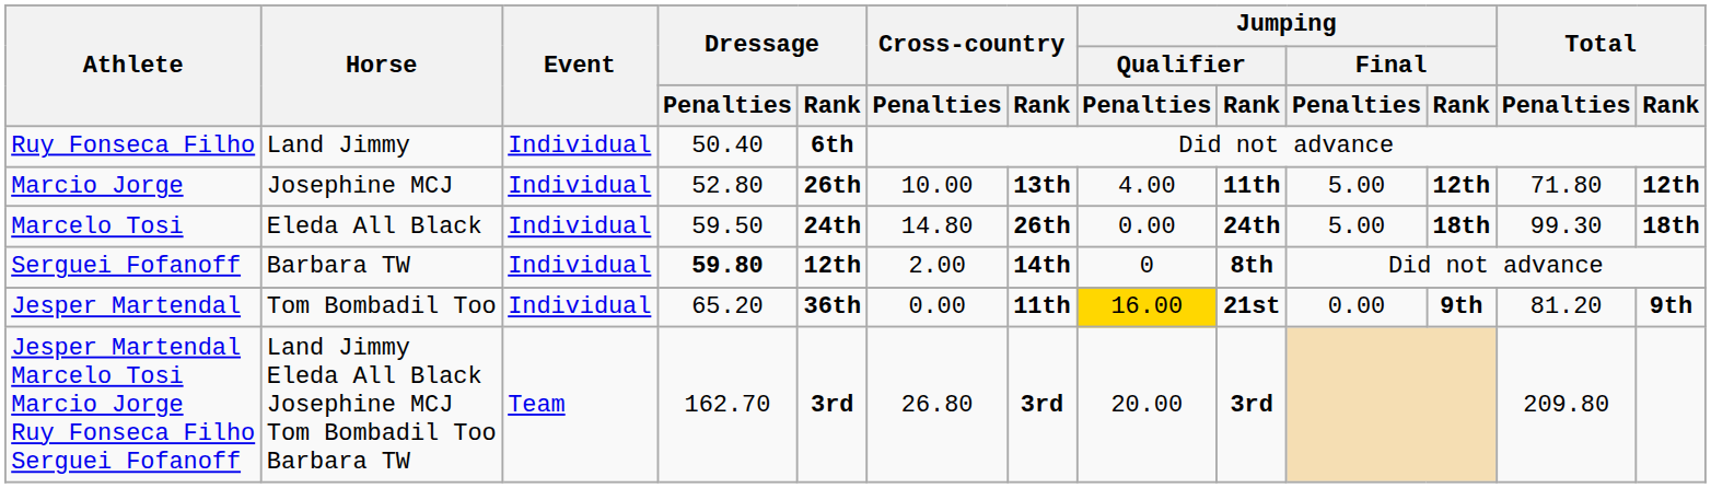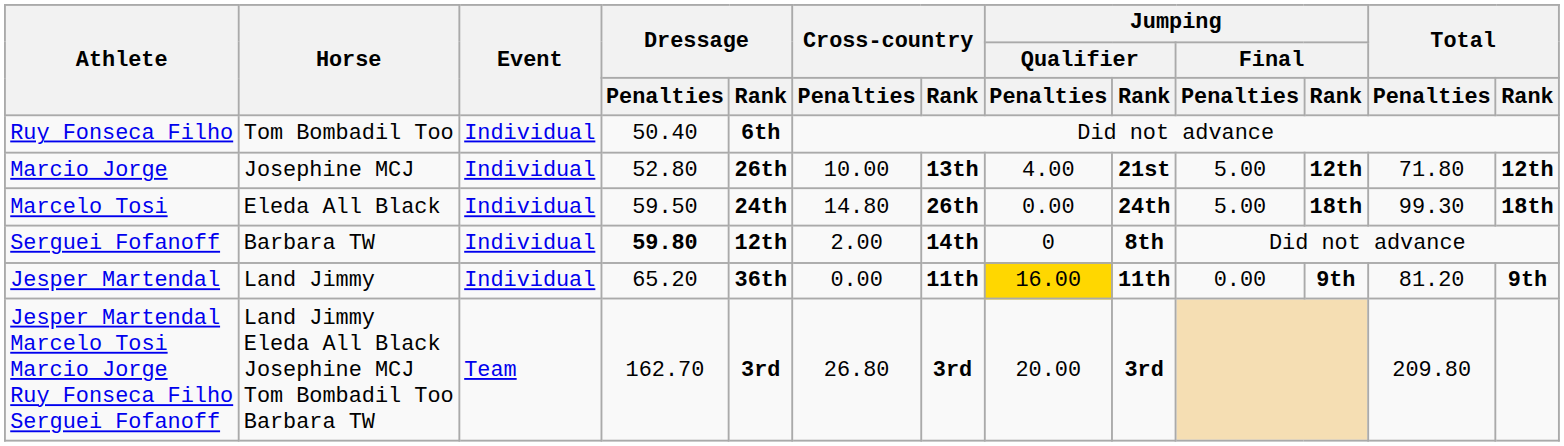 <table class="wikitable" style="font-size:90%">
 <tr>
 <th rowspan=3>Athlete</th>
 <th rowspan=3>Horse</th>
 <th rowspan=3>Event</th>
 <th colspan=2 rowspan=2>Dressage</th>
 <th colspan=2 rowspan=2>Cross-country</th>
 <th colspan=4>Jumping</th>
 <th colspan=2 rowspan=2>Total</th>
 </tr>
 <tr>
 <th colspan=2>Qualifier</th>
 <th colspan=2>Final</th>
 </tr>
 <tr>
 <th>Penalties</th>
 <th>Rank</th>
 <th>Penalties</th>
 <th>Rank</th>
 <th>Penalties</th>
 <th>Rank</th>
 <th>Penalties</th>
 <th>Rank</th>
 <th>Penalties</th>
 <th>Rank</th>
 </tr>
 <tr>
 <td><a href='#'>Ruy Fonseca Filho</a></td>
-<td>Land Jimmy</td>
+<td>Tom Bombadil Too</td>
 <td><a href='#'>Individual</a></td>
 <td align=center>50.40</td>
 <td align=center><strong>6th</strong></td>
 <td align=center colspan="8">Did not advance</td>
 </tr>
 <tr>
 <td><a href='#'>Marcio Jorge</a></td>
 <td>Josephine MCJ</td>
 <td><a href='#'>Individual</a></td>
 <td align=center>52.80</td>
 <td align=center><strong>26th</strong></td>
 <td align=center>10.00</td>
 <td align=center><strong>13th</strong></td>
 <td align=center>4.00</td>
-<td align=center><strong>11th</strong></td>
+<td align=center><strong>21st</strong></td>
 <td align=center>5.00</td>
 <td align=center><strong>12th</strong></td>
 <td align=center>71.80</td>
 <td align=center><strong>12th</strong></td>
 </tr>
 <tr>
 <td><a href='#'>Marcelo Tosi</a></td>
 <td>Eleda All Black</td>
 <td><a href='#'>Individual</a></td>
 <td align=center>59.50</td>
 <td align=center><strong>24th</strong></td>
 <td align=center>14.80</td>
 <td align=center><strong>26th</strong></td>
 <td align=center>0.00</td>
 <td align=center><strong>24th</strong></td>
 <td align=center>5.00</td>
 <td align=center><strong>18th</strong></td>
 <td align=center>99.30</td>
 <td align=center><strong>18th</strong></td>
 </tr>
 <tr>
 <td><a href='#'>Serguei Fofanoff</a></td>
 <td>Barbara TW</td>
 <td><a href='#'>Individual</a></td>
 <td align=center><strong>59.80</strong></td>
 <td align=center><strong>12th</strong></td>
 <td align=center>2.00</td>
 <td align=center><strong>14th</strong></td>
 <td align=center>0</td>
 <td align=center><strong>8th</strong></td>
 <td align=center colspan="8">Did not advance</td>
 </tr>
 <tr>
 <td><a href='#'>Jesper Martendal</a></td>
-<td>Tom Bombadil Too</td>
+<td>Land Jimmy</td>
 <td><a href='#'>Individual</a></td>
 <td align=center>65.20</td>
 <td align=center><strong>36th</strong></td>
 <td align=center>0.00</td>
 <td align=center><strong>11th</strong></td>
 <td align=center style="background: gold;">16.00</td>
-<td align=center><strong>21st</strong></td>
+<td align=center><strong>11th</strong></td>
 <td align=center>0.00</td>
 <td align=center><strong>9th</strong></td>
 <td align=center>81.20</td>
 <td align=center><strong>9th</strong></td>
 </tr>
 <tr>
 <td><a href='#'>Jesper Martendal</a><br><a href='#'>Marcelo Tosi</a><br><a href='#'>Marcio Jorge</a><br><a href='#'>Ruy Fonseca Filho</a><br><a href='#'>Serguei Fofanoff</a></td>
 <td>Land Jimmy<br>Eleda All Black<br>Josephine MCJ<br>Tom Bombadil Too<br>Barbara TW</td>
 <td><a href='#'>Team</a></td>
 <td align=center>162.70</td>
 <td align=center><strong>3rd</strong></td>
 <td align=center>26.80</td>
 <td align=center><strong>3rd</strong></td>
 <td align=center>20.00</td>
 <td align=center><strong>3rd</strong></td>
 <td align=center colspan=2 bgcolor=wheat></td>
 <td align=center>209.80</td>
 <td align=center></td>
 </tr>
 </table>
